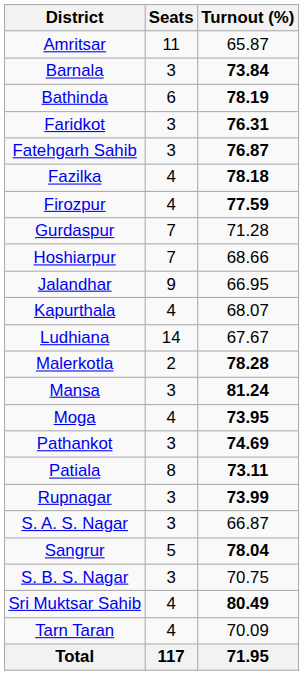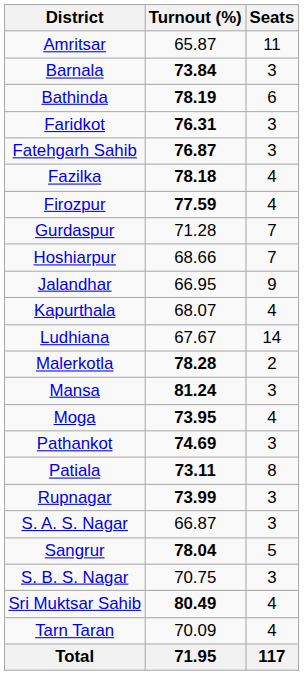 <table class="wikitable sortable" style="text-align:center">
 <tr>
 <th>District</th>
+<th>Turnout (%)</th>
 <th>Seats</th>
-<th>Turnout (%)</th>
 </tr>
 <tr>
 <td><a href='#'>Amritsar</a></td>
+<td>65.87</td>
 <td>11</td>
-<td>65.87</td>
 </tr>
 <tr>
 <td><a href='#'>Barnala</a></td>
+<td><strong>73.84</strong></td>
 <td>3</td>
-<td><strong>73.84</strong></td>
 </tr>
 <tr>
 <td><a href='#'>Bathinda</a></td>
+<td><strong>78.19</strong></td>
 <td>6</td>
-<td><strong>78.19</strong></td>
 </tr>
 <tr>
 <td><a href='#'>Faridkot</a></td>
+<td><strong>76.31</strong></td>
 <td>3</td>
-<td><strong>76.31</strong></td>
 </tr>
 <tr>
 <td><a href='#'>Fatehgarh Sahib</a></td>
+<td><strong>76.87</strong></td>
 <td>3</td>
-<td><strong>76.87</strong></td>
 </tr>
 <tr>
 <td><a href='#'>Fazilka</a></td>
+<td><strong>78.18</strong></td>
 <td>4</td>
-<td><strong>78.18</strong></td>
 </tr>
 <tr>
 <td><a href='#'>Firozpur</a></td>
+<td><strong>77.59</strong></td>
 <td>4</td>
-<td><strong>77.59</strong></td>
 </tr>
 <tr>
 <td><a href='#'>Gurdaspur</a></td>
+<td>71.28</td>
 <td>7</td>
-<td>71.28</td>
 </tr>
 <tr>
 <td><a href='#'>Hoshiarpur</a></td>
+<td>68.66</td>
 <td>7</td>
-<td>68.66</td>
 </tr>
 <tr>
 <td><a href='#'>Jalandhar</a></td>
+<td>66.95</td>
 <td>9</td>
-<td>66.95</td>
 </tr>
 <tr>
 <td><a href='#'>Kapurthala</a></td>
+<td>68.07</td>
 <td>4</td>
-<td>68.07</td>
 </tr>
 <tr>
 <td><a href='#'>Ludhiana</a></td>
+<td>67.67</td>
 <td>14</td>
-<td>67.67</td>
 </tr>
 <tr>
 <td><a href='#'>Malerkotla</a></td>
+<td><strong>78.28</strong></td>
 <td>2</td>
-<td><strong>78.28</strong></td>
 </tr>
 <tr>
 <td><a href='#'>Mansa</a></td>
+<td><strong>81.24</strong></td>
 <td>3</td>
-<td><strong>81.24</strong></td>
 </tr>
 <tr>
 <td><a href='#'>Moga</a></td>
+<td><strong>73.95</strong></td>
 <td>4</td>
-<td><strong>73.95</strong></td>
 </tr>
 <tr>
 <td><a href='#'>Pathankot</a></td>
+<td><strong>74.69</strong></td>
 <td>3</td>
-<td><strong>74.69</strong></td>
 </tr>
 <tr>
 <td><a href='#'>Patiala</a></td>
+<td><strong>73.11</strong></td>
 <td>8</td>
-<td><strong>73.11</strong></td>
 </tr>
 <tr>
 <td><a href='#'>Rupnagar</a></td>
+<td><strong>73.99</strong></td>
 <td>3</td>
-<td><strong>73.99</strong></td>
 </tr>
 <tr>
 <td><a href='#'>S. A. S. Nagar</a></td>
+<td>66.87</td>
 <td>3</td>
-<td>66.87</td>
 </tr>
 <tr>
 <td><a href='#'>Sangrur</a></td>
+<td><strong>78.04</strong></td>
 <td>5</td>
-<td><strong>78.04</strong></td>
 </tr>
 <tr>
 <td><a href='#'>S. B. S. Nagar</a></td>
+<td>70.75</td>
 <td>3</td>
-<td>70.75</td>
 </tr>
 <tr>
 <td><a href='#'>Sri Muktsar Sahib</a></td>
+<td><strong>80.49</strong></td>
 <td>4</td>
-<td><strong>80.49</strong></td>
 </tr>
 <tr>
 <td><a href='#'>Tarn Taran</a></td>
+<td>70.09</td>
 <td>4</td>
-<td>70.09</td>
 </tr>
 <tr>
 <th>Total</th>
+<th>71.95</th>
 <th>117</th>
-<th>71.95</th>
 </tr>
 </table>
